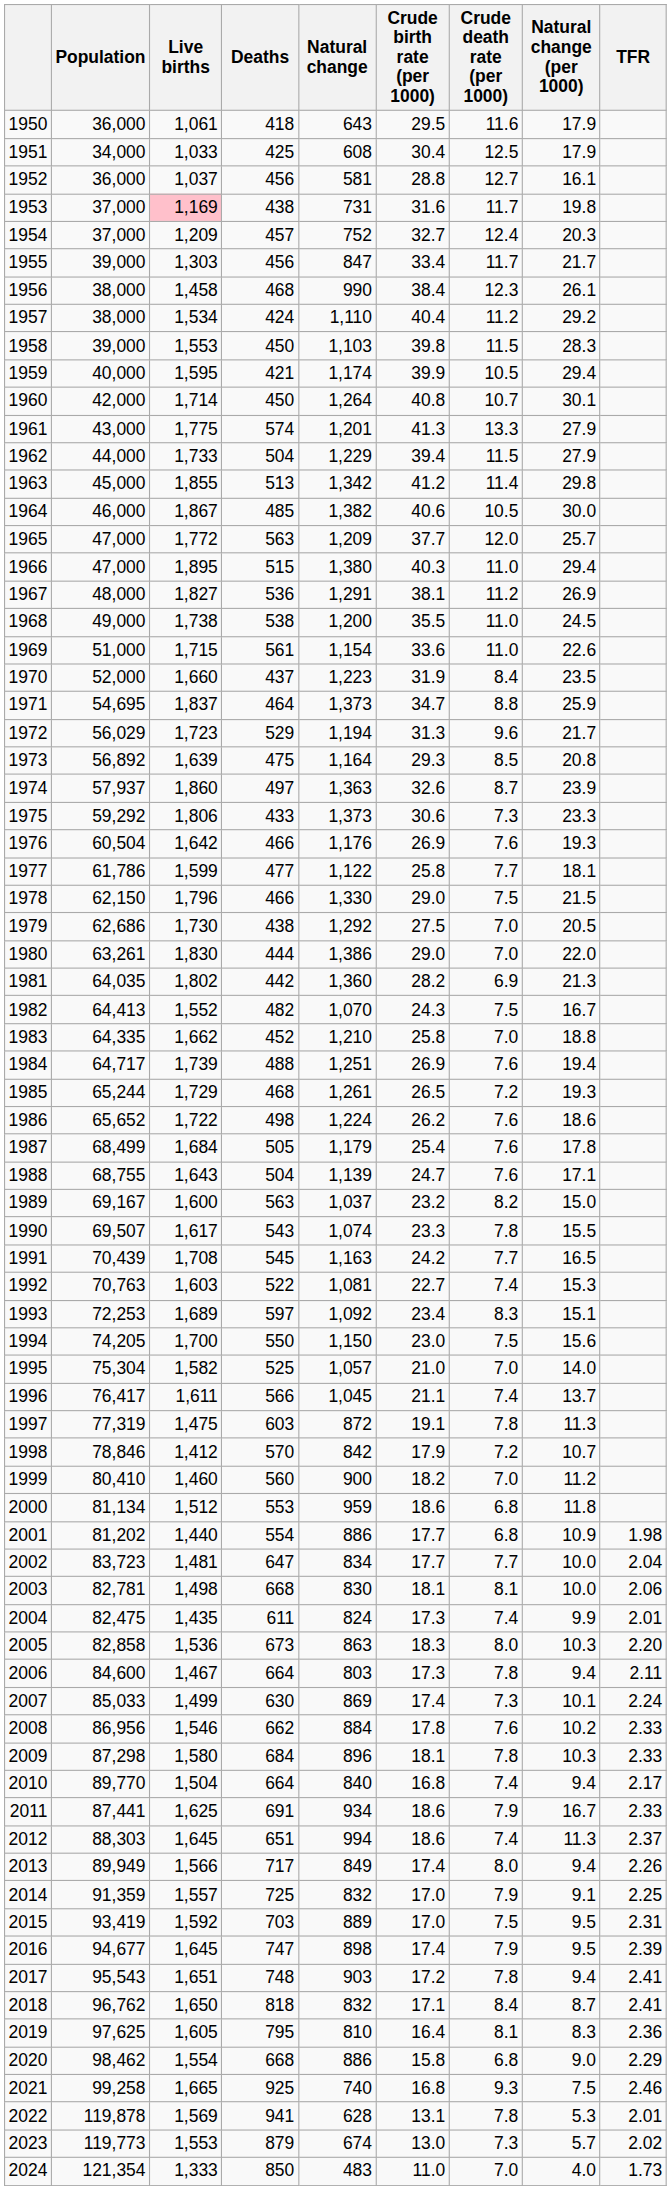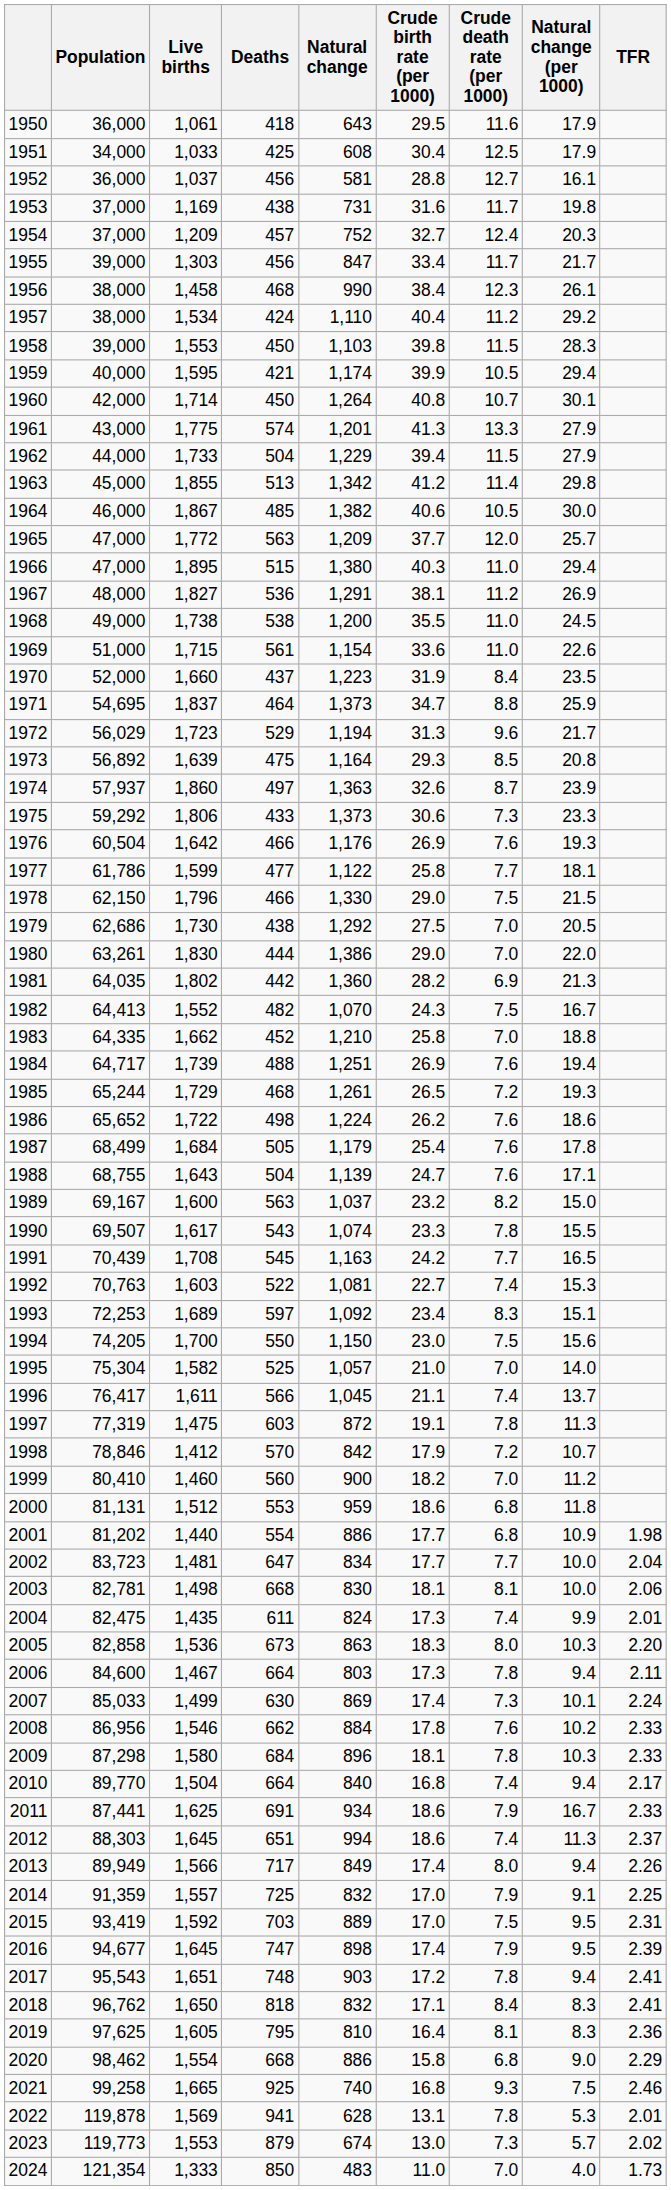 <table class="wikitable sortable" style="text-align: right;">
 <tr>
 <th></th>
 <th width="70pt">Population </th>
 <th width="70pt">Live births</th>
 <th width="70pt">Deaths</th>
 <th width="70pt">Natural change</th>
 <th width="70pt">Crude birth rate (per 1000)</th>
 <th width="70pt">Crude death rate (per 1000)</th>
 <th width="70pt">Natural change (per 1000)</th>
 <th width="70pt">TFR</th>
 </tr>
 <tr>
 <td>1950</td>
 <td>36,000</td>
 <td>1,061</td>
 <td>418</td>
 <td>643</td>
 <td>29.5</td>
 <td>11.6</td>
 <td>17.9</td>
 <td></td>
 </tr>
 <tr>
 <td>1951</td>
 <td>34,000</td>
 <td>1,033</td>
 <td>425</td>
 <td>608</td>
 <td>30.4</td>
 <td>12.5</td>
 <td>17.9</td>
 <td></td>
 </tr>
 <tr>
 <td>1952</td>
 <td>36,000</td>
 <td>1,037</td>
 <td>456</td>
 <td>581</td>
 <td>28.8</td>
 <td>12.7</td>
 <td>16.1</td>
 <td></td>
 </tr>
 <tr>
 <td>1953</td>
 <td>37,000</td>
-<td style="background: pink;">1,169</td>
+<td>1,169</td>
 <td>438</td>
 <td>731</td>
 <td>31.6</td>
 <td>11.7</td>
 <td>19.8</td>
 <td></td>
 </tr>
 <tr>
 <td>1954</td>
 <td>37,000</td>
 <td>1,209</td>
 <td>457</td>
 <td>752</td>
 <td>32.7</td>
 <td>12.4</td>
 <td>20.3</td>
 <td></td>
 </tr>
 <tr>
 <td>1955</td>
 <td>39,000</td>
 <td>1,303</td>
 <td>456</td>
 <td>847</td>
 <td>33.4</td>
 <td>11.7</td>
 <td>21.7</td>
 <td></td>
 </tr>
 <tr>
 <td>1956</td>
 <td>38,000</td>
 <td>1,458</td>
 <td>468</td>
 <td>990</td>
 <td>38.4</td>
 <td>12.3</td>
 <td>26.1</td>
 <td></td>
 </tr>
 <tr>
 <td>1957</td>
 <td>38,000</td>
 <td>1,534</td>
 <td>424</td>
 <td>1,110</td>
 <td>40.4</td>
 <td>11.2</td>
 <td>29.2</td>
 <td></td>
 </tr>
 <tr>
 <td>1958</td>
 <td>39,000</td>
 <td>1,553</td>
 <td>450</td>
 <td>1,103</td>
 <td>39.8</td>
 <td>11.5</td>
 <td>28.3</td>
 <td></td>
 </tr>
 <tr>
 <td>1959</td>
 <td>40,000</td>
 <td>1,595</td>
 <td>421</td>
 <td>1,174</td>
 <td>39.9</td>
 <td>10.5</td>
 <td>29.4</td>
 <td></td>
 </tr>
 <tr>
 <td>1960</td>
 <td>42,000</td>
 <td>1,714</td>
 <td>450</td>
 <td>1,264</td>
 <td>40.8</td>
 <td>10.7</td>
 <td>30.1</td>
 <td></td>
 </tr>
 <tr>
 <td>1961</td>
 <td>43,000</td>
 <td>1,775</td>
 <td>574</td>
 <td>1,201</td>
 <td>41.3</td>
 <td>13.3</td>
 <td>27.9</td>
 <td></td>
 </tr>
 <tr>
 <td>1962</td>
 <td>44,000</td>
 <td>1,733</td>
 <td>504</td>
 <td>1,229</td>
 <td>39.4</td>
 <td>11.5</td>
 <td>27.9</td>
 <td></td>
 </tr>
 <tr>
 <td>1963</td>
 <td>45,000</td>
 <td>1,855</td>
 <td>513</td>
 <td>1,342</td>
 <td>41.2</td>
 <td>11.4</td>
 <td>29.8</td>
 <td></td>
 </tr>
 <tr>
 <td>1964</td>
 <td>46,000</td>
 <td>1,867</td>
 <td>485</td>
 <td>1,382</td>
 <td>40.6</td>
 <td>10.5</td>
 <td>30.0</td>
 <td></td>
 </tr>
 <tr>
 <td>1965</td>
 <td>47,000</td>
 <td>1,772</td>
 <td>563</td>
 <td>1,209</td>
 <td>37.7</td>
 <td>12.0</td>
 <td>25.7</td>
 <td></td>
 </tr>
 <tr>
 <td>1966</td>
 <td>47,000</td>
 <td>1,895</td>
 <td>515</td>
 <td>1,380</td>
 <td>40.3</td>
 <td>11.0</td>
 <td>29.4</td>
 <td></td>
 </tr>
 <tr>
 <td>1967</td>
 <td>48,000</td>
 <td>1,827</td>
 <td>536</td>
 <td>1,291</td>
 <td>38.1</td>
 <td>11.2</td>
 <td>26.9</td>
 <td></td>
 </tr>
 <tr>
 <td>1968</td>
 <td>49,000</td>
 <td>1,738</td>
 <td>538</td>
 <td>1,200</td>
 <td>35.5</td>
 <td>11.0</td>
 <td>24.5</td>
 <td></td>
 </tr>
 <tr>
 <td>1969</td>
 <td>51,000</td>
 <td>1,715</td>
 <td>561</td>
 <td>1,154</td>
 <td>33.6</td>
 <td>11.0</td>
 <td>22.6</td>
 <td></td>
 </tr>
 <tr>
 <td>1970</td>
 <td>52,000</td>
 <td>1,660</td>
 <td>437</td>
 <td>1,223</td>
 <td>31.9</td>
 <td>8.4</td>
 <td>23.5</td>
 <td></td>
 </tr>
 <tr>
 <td>1971</td>
 <td>54,695</td>
 <td>1,837</td>
 <td>464</td>
 <td>1,373</td>
 <td>34.7</td>
 <td>8.8</td>
 <td>25.9</td>
 <td></td>
 </tr>
 <tr>
 <td>1972</td>
 <td>56,029</td>
 <td>1,723</td>
 <td>529</td>
 <td>1,194</td>
 <td>31.3</td>
 <td>9.6</td>
 <td>21.7</td>
 <td></td>
 </tr>
 <tr>
 <td>1973</td>
 <td>56,892</td>
 <td>1,639</td>
 <td>475</td>
 <td>1,164</td>
 <td>29.3</td>
 <td>8.5</td>
 <td>20.8</td>
 <td></td>
 </tr>
 <tr>
 <td>1974</td>
 <td>57,937</td>
 <td>1,860</td>
 <td>497</td>
 <td>1,363</td>
 <td>32.6</td>
 <td>8.7</td>
 <td>23.9</td>
 <td></td>
 </tr>
 <tr>
 <td>1975</td>
 <td>59,292</td>
 <td>1,806</td>
 <td>433</td>
 <td>1,373</td>
 <td>30.6</td>
 <td>7.3</td>
 <td>23.3</td>
 <td></td>
 </tr>
 <tr>
 <td>1976</td>
 <td>60,504</td>
 <td>1,642</td>
 <td>466</td>
 <td>1,176</td>
 <td>26.9</td>
 <td>7.6</td>
 <td>19.3</td>
 <td></td>
 </tr>
 <tr>
 <td>1977</td>
 <td>61,786</td>
 <td>1,599</td>
 <td>477</td>
 <td>1,122</td>
 <td>25.8</td>
 <td>7.7</td>
 <td>18.1</td>
 <td></td>
 </tr>
 <tr>
 <td>1978</td>
 <td>62,150</td>
 <td>1,796</td>
 <td>466</td>
 <td>1,330</td>
 <td>29.0</td>
 <td>7.5</td>
 <td>21.5</td>
 <td></td>
 </tr>
 <tr>
 <td>1979</td>
 <td>62,686</td>
 <td>1,730</td>
 <td>438</td>
 <td>1,292</td>
 <td>27.5</td>
 <td>7.0</td>
 <td>20.5</td>
 <td></td>
 </tr>
 <tr>
 <td>1980</td>
 <td>63,261</td>
 <td>1,830</td>
 <td>444</td>
 <td>1,386</td>
 <td>29.0</td>
 <td>7.0</td>
 <td>22.0</td>
 <td></td>
 </tr>
 <tr>
 <td>1981</td>
 <td>64,035</td>
 <td>1,802</td>
 <td>442</td>
 <td>1,360</td>
 <td>28.2</td>
 <td>6.9</td>
 <td>21.3</td>
 <td></td>
 </tr>
 <tr>
 <td>1982</td>
 <td>64,413</td>
 <td>1,552</td>
 <td>482</td>
 <td>1,070</td>
 <td>24.3</td>
 <td>7.5</td>
 <td>16.7</td>
 <td></td>
 </tr>
 <tr>
 <td>1983</td>
 <td>64,335</td>
 <td>1,662</td>
 <td>452</td>
 <td>1,210</td>
 <td>25.8</td>
 <td>7.0</td>
 <td>18.8</td>
 <td></td>
 </tr>
 <tr>
 <td>1984</td>
 <td>64,717</td>
 <td>1,739</td>
 <td>488</td>
 <td>1,251</td>
 <td>26.9</td>
 <td>7.6</td>
 <td>19.4</td>
 <td></td>
 </tr>
 <tr>
 <td>1985</td>
 <td>65,244</td>
 <td>1,729</td>
 <td>468</td>
 <td>1,261</td>
 <td>26.5</td>
 <td>7.2</td>
 <td>19.3</td>
 <td></td>
 </tr>
 <tr>
 <td>1986</td>
 <td>65,652</td>
 <td>1,722</td>
 <td>498</td>
 <td>1,224</td>
 <td>26.2</td>
 <td>7.6</td>
 <td>18.6</td>
 <td></td>
 </tr>
 <tr>
 <td>1987</td>
 <td>68,499</td>
 <td>1,684</td>
 <td>505</td>
 <td>1,179</td>
 <td>25.4</td>
 <td>7.6</td>
 <td>17.8</td>
 <td></td>
 </tr>
 <tr>
 <td>1988</td>
 <td>68,755</td>
 <td>1,643</td>
 <td>504</td>
 <td>1,139</td>
 <td>24.7</td>
 <td>7.6</td>
 <td>17.1</td>
 <td></td>
 </tr>
 <tr>
 <td>1989</td>
 <td>69,167</td>
 <td>1,600</td>
 <td>563</td>
 <td>1,037</td>
 <td>23.2</td>
 <td>8.2</td>
 <td>15.0</td>
 <td></td>
 </tr>
 <tr>
 <td>1990</td>
 <td>69,507</td>
 <td>1,617</td>
 <td>543</td>
 <td>1,074</td>
 <td>23.3</td>
 <td>7.8</td>
 <td>15.5</td>
 <td></td>
 </tr>
 <tr>
 <td>1991</td>
 <td>70,439</td>
 <td>1,708</td>
 <td>545</td>
 <td>1,163</td>
 <td>24.2</td>
 <td>7.7</td>
 <td>16.5</td>
 <td></td>
 </tr>
 <tr>
 <td>1992</td>
 <td>70,763</td>
 <td>1,603</td>
 <td>522</td>
 <td>1,081</td>
 <td>22.7</td>
 <td>7.4</td>
 <td>15.3</td>
 <td></td>
 </tr>
 <tr>
 <td>1993</td>
 <td>72,253</td>
 <td>1,689</td>
 <td>597</td>
 <td>1,092</td>
 <td>23.4</td>
 <td>8.3</td>
 <td>15.1</td>
 <td></td>
 </tr>
 <tr>
 <td>1994</td>
 <td>74,205</td>
 <td>1,700</td>
 <td>550</td>
 <td>1,150</td>
 <td>23.0</td>
 <td>7.5</td>
 <td>15.6</td>
 <td></td>
 </tr>
 <tr>
 <td>1995</td>
 <td>75,304</td>
 <td>1,582</td>
 <td>525</td>
 <td>1,057</td>
 <td>21.0</td>
 <td>7.0</td>
 <td>14.0</td>
 <td></td>
 </tr>
 <tr>
 <td>1996</td>
 <td>76,417</td>
 <td>1,611</td>
 <td>566</td>
 <td>1,045</td>
 <td>21.1</td>
 <td>7.4</td>
 <td>13.7</td>
 <td></td>
 </tr>
 <tr>
 <td>1997</td>
 <td>77,319</td>
 <td>1,475</td>
 <td>603</td>
 <td>872</td>
 <td>19.1</td>
 <td>7.8</td>
 <td>11.3</td>
 <td></td>
 </tr>
 <tr>
 <td>1998</td>
 <td>78,846</td>
 <td>1,412</td>
 <td>570</td>
 <td>842</td>
 <td>17.9</td>
 <td>7.2</td>
 <td>10.7</td>
 <td></td>
 </tr>
 <tr>
 <td>1999</td>
 <td>80,410</td>
 <td>1,460</td>
 <td>560</td>
 <td>900</td>
 <td>18.2</td>
 <td>7.0</td>
 <td>11.2</td>
 <td></td>
 </tr>
 <tr>
 <td>2000</td>
-<td>81,134</td>
+<td>81,131</td>
 <td>1,512</td>
 <td>553</td>
 <td>959</td>
 <td>18.6</td>
 <td>6.8</td>
 <td>11.8</td>
 <td></td>
 </tr>
 <tr>
 <td>2001</td>
 <td>81,202</td>
 <td>1,440</td>
 <td>554</td>
 <td>886</td>
 <td>17.7</td>
 <td>6.8</td>
 <td>10.9</td>
 <td>1.98</td>
 </tr>
 <tr>
 <td>2002</td>
 <td>83,723</td>
 <td>1,481</td>
 <td>647</td>
 <td>834</td>
 <td>17.7</td>
 <td>7.7</td>
 <td>10.0</td>
 <td>2.04</td>
 </tr>
 <tr>
 <td>2003</td>
 <td>82,781</td>
 <td>1,498</td>
 <td>668</td>
 <td>830</td>
 <td>18.1</td>
 <td>8.1</td>
 <td>10.0</td>
 <td>2.06</td>
 </tr>
 <tr>
 <td>2004</td>
 <td>82,475</td>
 <td>1,435</td>
 <td>611</td>
 <td>824</td>
 <td>17.3</td>
 <td>7.4</td>
 <td>9.9</td>
 <td>2.01</td>
 </tr>
 <tr>
 <td>2005</td>
 <td>82,858</td>
 <td>1,536</td>
 <td>673</td>
 <td>863</td>
 <td>18.3</td>
 <td>8.0</td>
 <td>10.3</td>
 <td>2.20</td>
 </tr>
 <tr>
 <td>2006</td>
 <td>84,600</td>
 <td>1,467</td>
 <td>664</td>
 <td>803</td>
 <td>17.3</td>
 <td>7.8</td>
 <td>9.4</td>
 <td>2.11</td>
 </tr>
 <tr>
 <td>2007</td>
 <td>85,033</td>
 <td>1,499</td>
 <td>630</td>
 <td>869</td>
 <td>17.4</td>
 <td>7.3</td>
 <td>10.1</td>
 <td>2.24</td>
 </tr>
 <tr>
 <td>2008</td>
 <td>86,956</td>
 <td>1,546</td>
 <td>662</td>
 <td>884</td>
 <td>17.8</td>
 <td>7.6</td>
 <td>10.2</td>
 <td>2.33</td>
 </tr>
 <tr>
 <td>2009</td>
 <td>87,298</td>
 <td>1,580</td>
 <td>684</td>
 <td>896</td>
 <td>18.1</td>
 <td>7.8</td>
 <td>10.3</td>
 <td>2.33</td>
 </tr>
 <tr>
 <td>2010</td>
 <td>89,770</td>
 <td>1,504</td>
 <td>664</td>
 <td>840</td>
 <td>16.8</td>
 <td>7.4</td>
 <td>9.4</td>
 <td>2.17</td>
 </tr>
 <tr>
 <td>2011</td>
 <td>87,441</td>
 <td>1,625</td>
 <td>691</td>
 <td>934</td>
 <td>18.6</td>
 <td>7.9</td>
 <td>16.7</td>
 <td>2.33</td>
 </tr>
 <tr>
 <td>2012</td>
 <td>88,303</td>
 <td>1,645</td>
 <td>651</td>
 <td>994</td>
 <td>18.6</td>
 <td>7.4</td>
 <td>11.3</td>
 <td>2.37</td>
 </tr>
 <tr>
 <td>2013</td>
 <td>89,949</td>
 <td>1,566</td>
 <td>717</td>
 <td>849</td>
 <td>17.4</td>
 <td>8.0</td>
 <td>9.4</td>
 <td>2.26</td>
 </tr>
 <tr>
 <td>2014</td>
 <td>91,359</td>
 <td>1,557</td>
 <td>725</td>
 <td>832</td>
 <td>17.0</td>
 <td>7.9</td>
 <td>9.1</td>
 <td>2.25</td>
 </tr>
 <tr>
 <td>2015</td>
 <td>93,419</td>
 <td>1,592</td>
 <td>703</td>
 <td>889</td>
 <td>17.0</td>
 <td>7.5</td>
 <td>9.5</td>
 <td>2.31</td>
 </tr>
 <tr>
 <td>2016</td>
 <td>94,677</td>
 <td>1,645</td>
 <td>747</td>
 <td>898</td>
 <td>17.4</td>
 <td>7.9</td>
 <td>9.5</td>
 <td>2.39</td>
 </tr>
 <tr>
 <td>2017</td>
 <td>95,543</td>
 <td>1,651</td>
 <td>748</td>
 <td>903</td>
 <td>17.2</td>
 <td>7.8</td>
 <td>9.4</td>
 <td>2.41</td>
 </tr>
 <tr>
 <td>2018</td>
 <td>96,762</td>
 <td>1,650</td>
 <td>818</td>
 <td>832</td>
 <td>17.1</td>
 <td>8.4</td>
-<td>8.7</td>
+<td>8.3</td>
 <td>2.41</td>
 </tr>
 <tr>
 <td>2019</td>
 <td>97,625</td>
 <td>1,605</td>
 <td>795</td>
 <td>810</td>
 <td>16.4</td>
 <td>8.1</td>
 <td>8.3</td>
 <td>2.36</td>
 </tr>
 <tr>
 <td>2020</td>
 <td>98,462</td>
 <td>1,554</td>
 <td>668</td>
 <td>886</td>
 <td>15.8</td>
 <td>6.8</td>
 <td>9.0</td>
 <td>2.29</td>
 </tr>
 <tr>
 <td>2021</td>
 <td>99,258</td>
 <td>1,665</td>
 <td>925</td>
 <td>740</td>
 <td>16.8</td>
 <td>9.3</td>
 <td>7.5</td>
 <td>2.46</td>
 </tr>
 <tr>
 <td>2022</td>
 <td>119,878</td>
 <td>1,569</td>
 <td>941</td>
 <td>628</td>
 <td>13.1</td>
 <td>7.8</td>
 <td>5.3</td>
 <td>2.01</td>
 </tr>
 <tr>
 <td>2023</td>
 <td>119,773</td>
 <td>1,553</td>
 <td>879</td>
 <td>674</td>
 <td>13.0</td>
 <td>7.3</td>
 <td>5.7</td>
 <td>2.02</td>
 </tr>
 <tr>
 <td>2024</td>
 <td>121,354</td>
 <td>1,333</td>
 <td>850</td>
 <td>483</td>
 <td>11.0</td>
 <td>7.0</td>
 <td>4.0</td>
 <td>1.73</td>
 </tr>
 </table>
